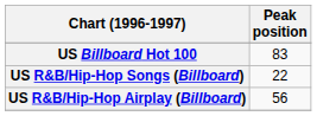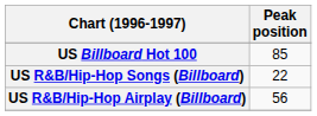 <table class="wikitable sortable plainrowheaders">
 <tr>
 <th>Chart (1996-1997)</th>
 <th>Peak<br>position</th>
 </tr>
 <tr>
 </tr>
 <tr>
 </tr>
 <tr>
 </tr>
 <tr>
 </tr>
 <tr>
 </tr>
 <tr>
 <th scope="row">US <a href='#'><em>Billboard</em> Hot 100</a></th>
-<td align="center">83</td>
+<td align="center">85</td>
 </tr>
 <tr>
 <th scope="row">US <a href='#'> R&B/Hip-Hop Songs</a> (<em><a href='#'>Billboard</a></em>)</th>
 <td align="center">22</td>
 </tr>
 <tr>
 <th scope="row">US <a href='#'>R&B/Hip-Hop Airplay</a> (<em><a href='#'>Billboard</a></em>)</th>
 <td align="center">56</td>
 </tr>
 <tr>
 </tr>
 </table>
